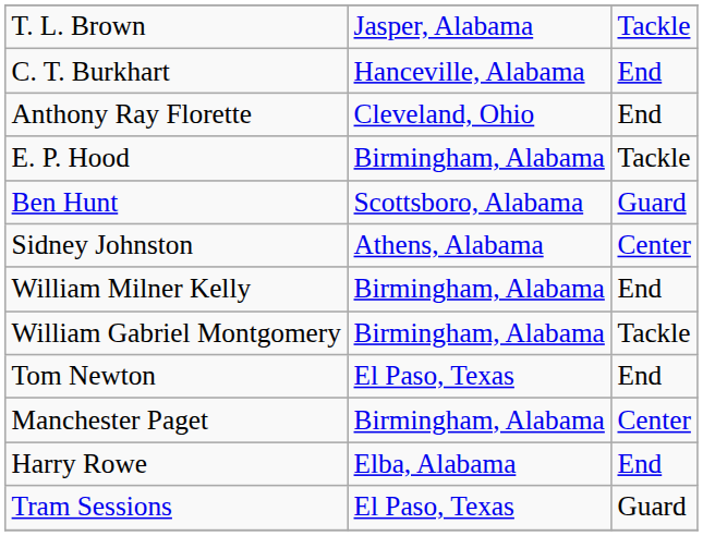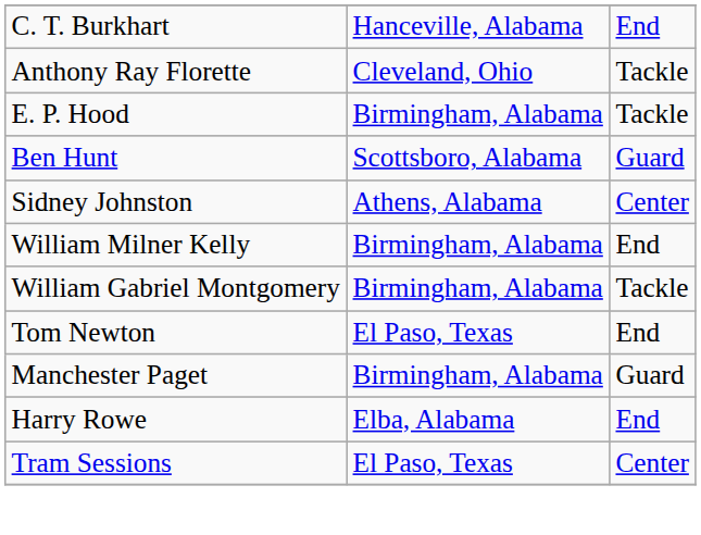 <table class="wikitable">
 <tr>
-</tr>
-<tr>
-<td>T. L. Brown</td>
-<td><a href='#'>Jasper, Alabama</a></td>
-<td><a href='#'>Tackle</a></td>
 </tr>
 <tr>
 <td>C. T. Burkhart</td>
 <td><a href='#'>Hanceville, Alabama</a></td>
 <td><a href='#'>End</a></td>
 </tr>
 <tr>
 <td>Anthony Ray Florette</td>
 <td><a href='#'>Cleveland, Ohio</a></td>
-<td>End</td>
+<td>Tackle</td>
 </tr>
 <tr>
 <td>E. P. Hood</td>
 <td><a href='#'>Birmingham, Alabama</a></td>
 <td>Tackle</td>
 </tr>
 <tr>
 <td><a href='#'>Ben Hunt</a></td>
 <td><a href='#'>Scottsboro, Alabama</a></td>
 <td><a href='#'>Guard</a></td>
 </tr>
 <tr>
 <td>Sidney Johnston</td>
 <td><a href='#'>Athens, Alabama</a></td>
 <td><a href='#'>Center</a></td>
 </tr>
 <tr>
 <td>William Milner Kelly</td>
 <td><a href='#'>Birmingham, Alabama</a></td>
 <td>End</td>
 </tr>
 <tr>
 <td>William Gabriel Montgomery</td>
 <td><a href='#'>Birmingham, Alabama</a></td>
 <td>Tackle</td>
 </tr>
 <tr>
 <td>Tom Newton</td>
 <td><a href='#'>El Paso, Texas</a></td>
 <td>End</td>
 </tr>
 <tr>
 <td>Manchester Paget</td>
 <td><a href='#'>Birmingham, Alabama</a></td>
-<td><a href='#'>Center</a></td>
+<td>Guard</td>
 </tr>
 <tr>
 <td>Harry Rowe</td>
 <td><a href='#'>Elba, Alabama</a></td>
 <td><a href='#'>End</a></td>
 </tr>
 <tr>
 <td><a href='#'>Tram Sessions</a></td>
 <td><a href='#'>El Paso, Texas</a></td>
-<td>Guard</td>
+<td><a href='#'>Center</a></td>
 </tr>
 <tr>
 </tr>
 </table>
